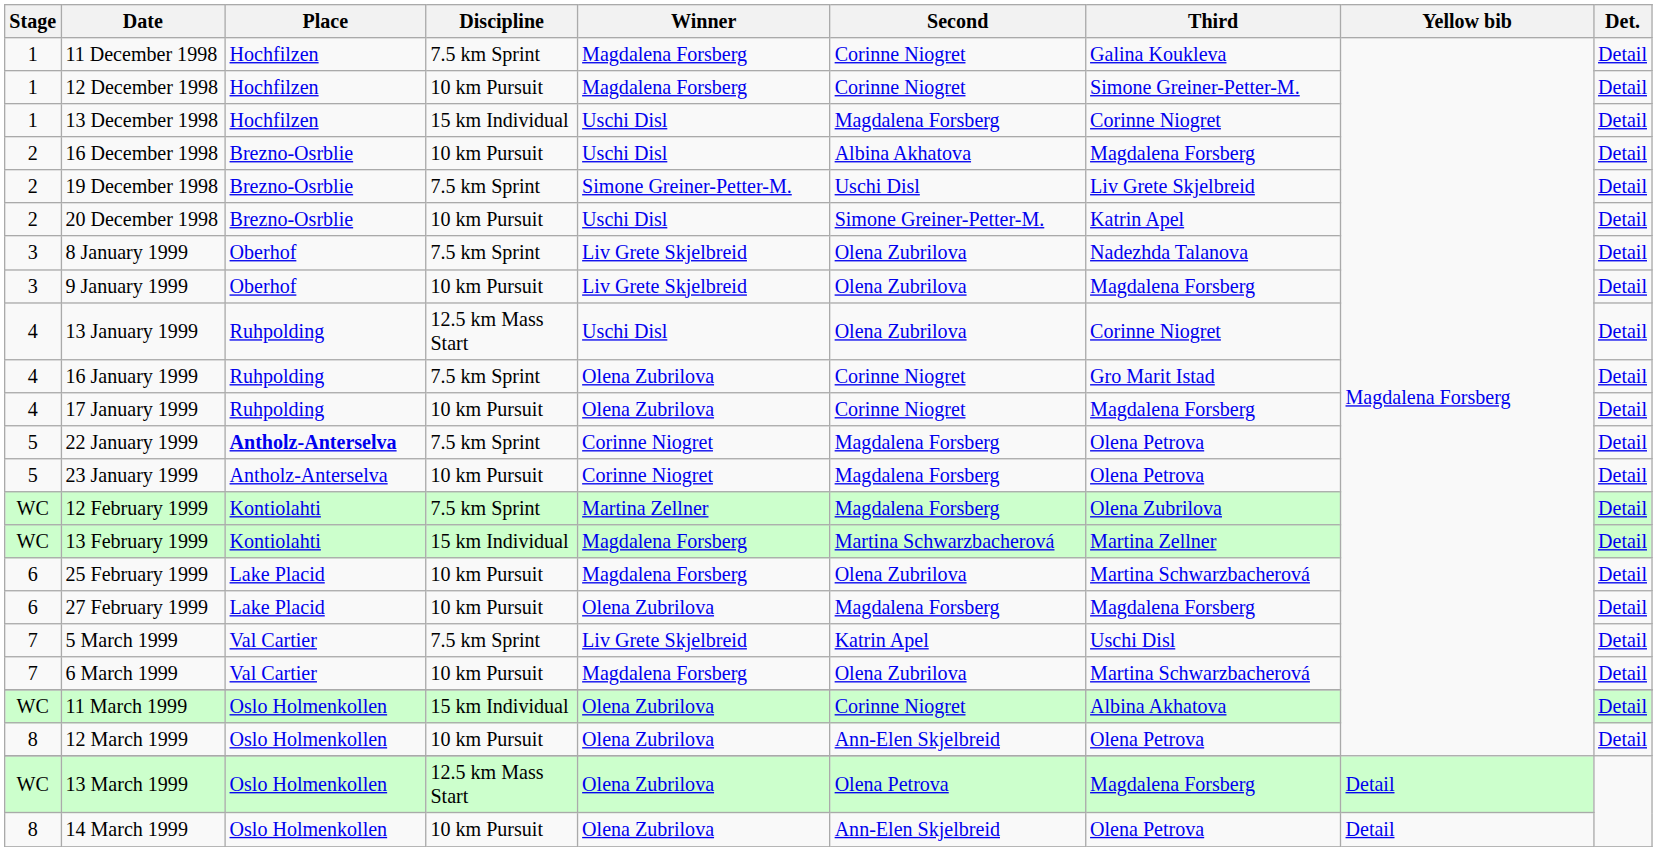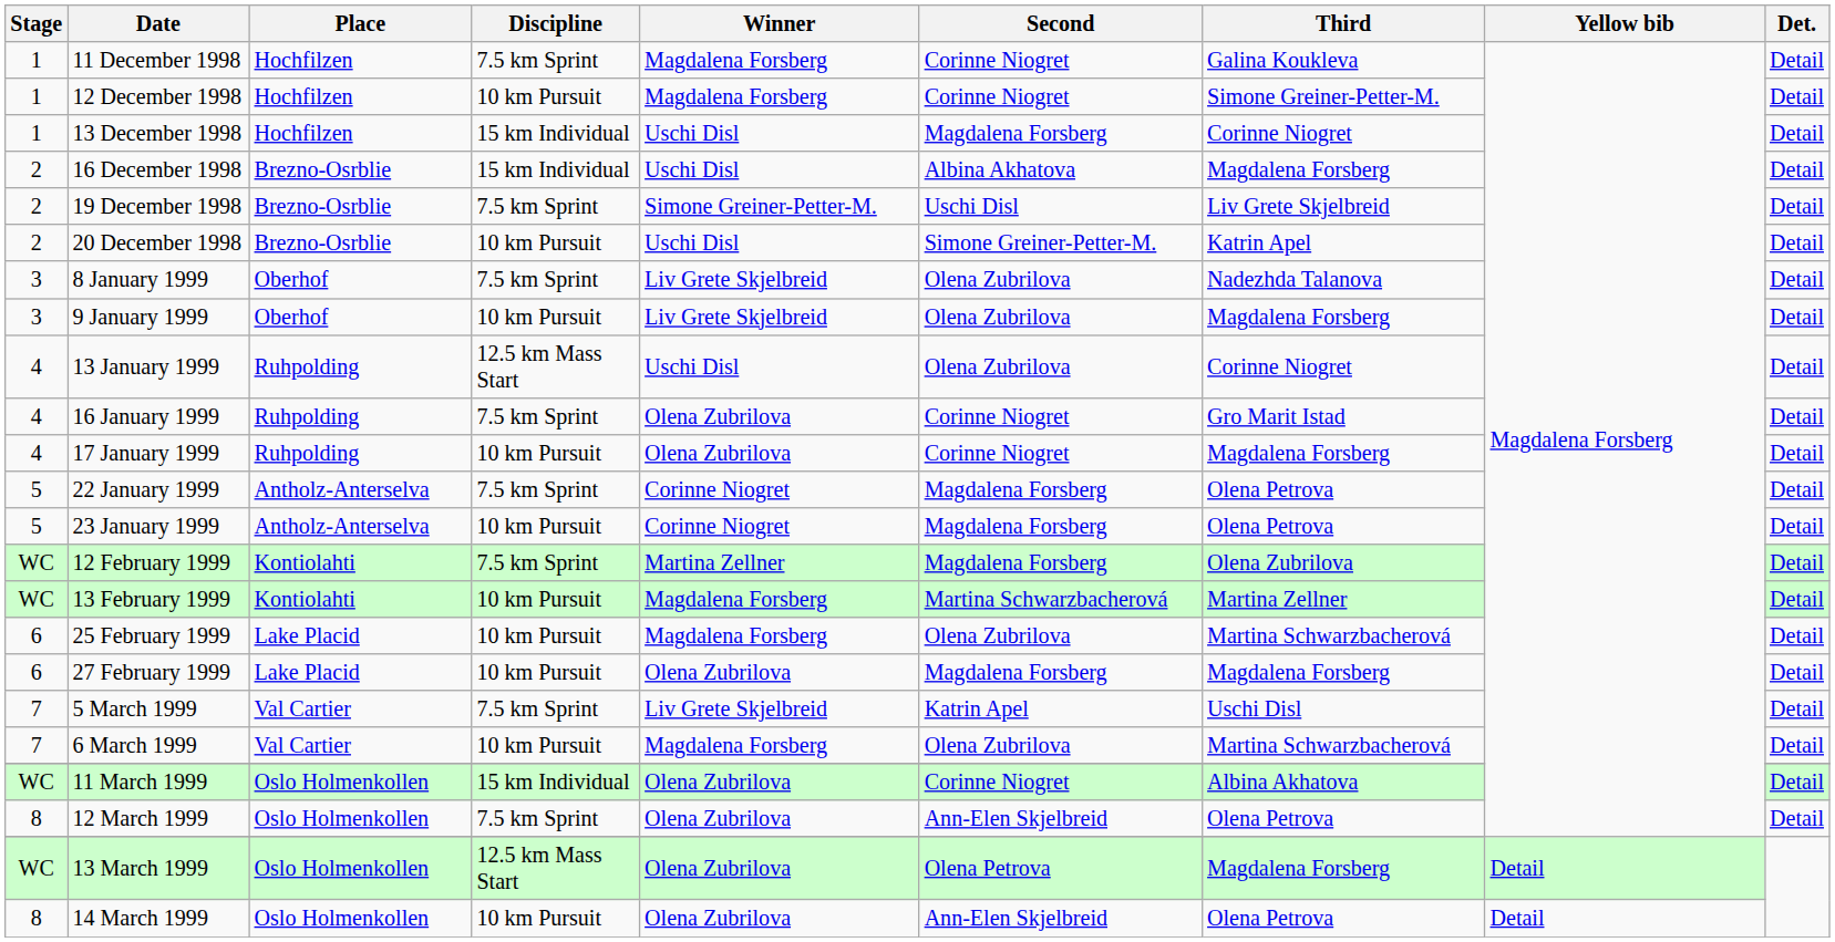 <table class="wikitable" style="font-size:95%;">
 <tr>
 <th width="10">Stage</th>
 <th width="120">Date</th>
 <th width="148">Place</th>
 <th width="110">Discipline</th>
 <th width="190">Winner</th>
 <th width="190">Second</th>
 <th width="190">Third</th>
 <th width="190">Yellow bib <br> </th>
 <th width="8">Det.</th>
 </tr>
 <tr>
 <td align=center>1</td>
 <td>11 December 1998</td>
 <td> <a href='#'>Hochfilzen</a></td>
 <td>7.5 km Sprint</td>
 <td> <a href='#'>Magdalena Forsberg</a></td>
 <td> <a href='#'>Corinne Niogret</a></td>
 <td> <a href='#'>Galina Koukleva</a></td>
 <td rowspan="23"> <a href='#'>Magdalena Forsberg</a></td>
 <td><a href='#'>Detail</a></td>
 </tr>
 <tr>
 <td align=center>1</td>
 <td>12 December 1998</td>
 <td> <a href='#'>Hochfilzen</a></td>
 <td>10 km Pursuit</td>
 <td> <a href='#'>Magdalena Forsberg</a></td>
 <td> <a href='#'>Corinne Niogret</a></td>
 <td> <a href='#'>Simone Greiner-Petter-M.</a></td>
 <td><a href='#'>Detail</a></td>
 </tr>
 <tr>
 <td align=center>1</td>
 <td>13 December 1998</td>
 <td> <a href='#'>Hochfilzen</a></td>
 <td>15 km Individual</td>
 <td> <a href='#'>Uschi Disl</a></td>
 <td> <a href='#'>Magdalena Forsberg</a></td>
 <td> <a href='#'>Corinne Niogret</a></td>
 <td><a href='#'>Detail</a></td>
 </tr>
 <tr>
 <td align=center>2</td>
 <td>16 December 1998</td>
 <td> <a href='#'>Brezno-Osrblie</a></td>
-<td>10 km Pursuit</td>
+<td>15 km Individual</td>
 <td> <a href='#'>Uschi Disl</a></td>
 <td> <a href='#'>Albina Akhatova</a></td>
 <td> <a href='#'>Magdalena Forsberg</a></td>
 <td><a href='#'>Detail</a></td>
 </tr>
 <tr>
 <td align=center>2</td>
 <td>19 December 1998</td>
 <td> <a href='#'>Brezno-Osrblie</a></td>
 <td>7.5 km Sprint</td>
 <td> <a href='#'>Simone Greiner-Petter-M.</a></td>
 <td> <a href='#'>Uschi Disl</a></td>
 <td> <a href='#'>Liv Grete Skjelbreid</a></td>
 <td><a href='#'>Detail</a></td>
 </tr>
 <tr>
 <td align=center>2</td>
 <td>20 December 1998</td>
 <td> <a href='#'>Brezno-Osrblie</a></td>
 <td>10 km Pursuit</td>
 <td> <a href='#'>Uschi Disl</a></td>
 <td> <a href='#'>Simone Greiner-Petter-M.</a></td>
 <td> <a href='#'>Katrin Apel</a></td>
 <td><a href='#'>Detail</a></td>
 </tr>
 <tr>
 <td align=center>3</td>
 <td>8 January 1999</td>
 <td> <a href='#'>Oberhof</a></td>
 <td>7.5 km Sprint</td>
 <td> <a href='#'>Liv Grete Skjelbreid</a></td>
 <td> <a href='#'>Olena Zubrilova</a></td>
 <td> <a href='#'>Nadezhda Talanova</a></td>
 <td><a href='#'>Detail</a></td>
 </tr>
 <tr>
 <td align=center>3</td>
 <td>9 January 1999</td>
 <td> <a href='#'>Oberhof</a></td>
 <td>10 km Pursuit</td>
 <td> <a href='#'>Liv Grete Skjelbreid</a></td>
 <td> <a href='#'>Olena Zubrilova</a></td>
 <td> <a href='#'>Magdalena Forsberg</a></td>
 <td><a href='#'>Detail</a></td>
 </tr>
 <tr>
 <td align=center>4</td>
 <td>13 January 1999</td>
 <td> <a href='#'>Ruhpolding</a></td>
 <td>12.5 km Mass Start</td>
 <td> <a href='#'>Uschi Disl</a></td>
 <td> <a href='#'>Olena Zubrilova</a></td>
 <td> <a href='#'>Corinne Niogret</a></td>
 <td><a href='#'>Detail</a></td>
 </tr>
 <tr>
 <td align=center>4</td>
 <td>16 January 1999</td>
 <td> <a href='#'>Ruhpolding</a></td>
 <td>7.5 km Sprint</td>
 <td> <a href='#'>Olena Zubrilova</a></td>
 <td> <a href='#'>Corinne Niogret</a></td>
 <td> <a href='#'>Gro Marit Istad</a></td>
 <td><a href='#'>Detail</a></td>
 </tr>
 <tr>
 <td align=center>4</td>
 <td>17 January 1999</td>
 <td> <a href='#'>Ruhpolding</a></td>
 <td>10 km Pursuit</td>
 <td> <a href='#'>Olena Zubrilova</a></td>
 <td> <a href='#'>Corinne Niogret</a></td>
 <td> <a href='#'>Magdalena Forsberg</a></td>
 <td><a href='#'>Detail</a></td>
 </tr>
 <tr>
 <td align=center>5</td>
 <td>22 January 1999</td>
-<td><strong> <a href='#'>Antholz-Anterselva</a></strong></td>
+<td> <a href='#'>Antholz-Anterselva</a></td>
 <td>7.5 km Sprint</td>
 <td> <a href='#'>Corinne Niogret</a></td>
 <td> <a href='#'>Magdalena Forsberg</a></td>
 <td> <a href='#'>Olena Petrova</a></td>
 <td><a href='#'>Detail</a></td>
 </tr>
 <tr>
 <td align=center>5</td>
 <td>23 January 1999</td>
 <td> <a href='#'>Antholz-Anterselva</a></td>
 <td>10 km Pursuit</td>
 <td> <a href='#'>Corinne Niogret</a></td>
 <td> <a href='#'>Magdalena Forsberg</a></td>
 <td> <a href='#'>Olena Petrova</a></td>
 <td><a href='#'>Detail</a></td>
 </tr>
 <tr style="background:#CCFFCC">
 <td align=center>WC</td>
 <td>12 February 1999</td>
 <td> <a href='#'>Kontiolahti</a></td>
 <td>7.5 km Sprint</td>
 <td> <a href='#'>Martina Zellner</a></td>
 <td> <a href='#'>Magdalena Forsberg</a></td>
 <td> <a href='#'>Olena Zubrilova</a></td>
 <td><a href='#'>Detail</a></td>
 </tr>
 <tr style="background:#CCFFCC">
 <td align=center>WC</td>
 <td>13 February 1999</td>
 <td> <a href='#'>Kontiolahti</a></td>
-<td>15 km Individual</td>
+<td>10 km Pursuit</td>
 <td> <a href='#'>Magdalena Forsberg</a></td>
 <td> <a href='#'>Martina Schwarzbacherová</a></td>
 <td> <a href='#'>Martina Zellner</a></td>
 <td><a href='#'>Detail</a></td>
 </tr>
 <tr>
 <td align=center>6</td>
 <td>25 February 1999</td>
 <td> <a href='#'>Lake Placid</a></td>
 <td>10 km Pursuit</td>
 <td> <a href='#'>Magdalena Forsberg</a></td>
 <td> <a href='#'>Olena Zubrilova</a></td>
 <td> <a href='#'>Martina Schwarzbacherová</a></td>
 <td><a href='#'>Detail</a></td>
 </tr>
 <tr>
 <td align=center>6</td>
 <td>27 February 1999</td>
 <td> <a href='#'>Lake Placid</a></td>
 <td>10 km Pursuit</td>
 <td> <a href='#'>Olena Zubrilova</a></td>
 <td> <a href='#'>Magdalena Forsberg</a></td>
 <td> <a href='#'>Magdalena Forsberg</a></td>
 <td><a href='#'>Detail</a></td>
 </tr>
 <tr>
 <td align=center>7</td>
 <td>5 March 1999</td>
 <td> <a href='#'>Val Cartier</a></td>
 <td>7.5 km Sprint</td>
 <td> <a href='#'>Liv Grete Skjelbreid</a></td>
 <td> <a href='#'>Katrin Apel</a></td>
 <td> <a href='#'>Uschi Disl</a></td>
 <td><a href='#'>Detail</a></td>
 </tr>
 <tr>
 <td align=center>7</td>
 <td>6 March 1999</td>
 <td> <a href='#'>Val Cartier</a></td>
 <td>10 km Pursuit</td>
 <td> <a href='#'>Magdalena Forsberg</a></td>
 <td> <a href='#'>Olena Zubrilova</a></td>
 <td> <a href='#'>Martina Schwarzbacherová</a></td>
 <td><a href='#'>Detail</a></td>
 </tr>
 <tr>
 </tr>
 <tr style="background:#CCFFCC">
 <td align=center>WC</td>
 <td>11 March 1999</td>
 <td> <a href='#'>Oslo Holmenkollen</a></td>
 <td>15 km Individual</td>
 <td> <a href='#'>Olena Zubrilova</a></td>
 <td> <a href='#'>Corinne Niogret</a></td>
 <td> <a href='#'>Albina Akhatova</a></td>
 <td><a href='#'>Detail</a></td>
 </tr>
 <tr>
 <td align=center>8</td>
 <td>12 March 1999</td>
 <td> <a href='#'>Oslo Holmenkollen</a></td>
-<td>10 km Pursuit</td>
+<td>7.5 km Sprint</td>
 <td> <a href='#'>Olena Zubrilova</a></td>
 <td> <a href='#'>Ann-Elen Skjelbreid</a></td>
 <td> <a href='#'>Olena Petrova</a></td>
 <td><a href='#'>Detail</a></td>
 </tr>
 <tr>
 </tr>
 <tr style="background:#CCFFCC">
 <td align=center>WC</td>
 <td>13 March 1999</td>
 <td> <a href='#'>Oslo Holmenkollen</a></td>
 <td>12.5 km Mass Start</td>
 <td> <a href='#'>Olena Zubrilova</a></td>
 <td> <a href='#'>Olena Petrova</a></td>
 <td> <a href='#'>Magdalena Forsberg</a></td>
 <td><a href='#'>Detail</a></td>
 </tr>
 <tr>
 <td align=center>8</td>
 <td>14 March 1999</td>
 <td> <a href='#'>Oslo Holmenkollen</a></td>
 <td>10 km Pursuit</td>
 <td> <a href='#'>Olena Zubrilova</a></td>
 <td> <a href='#'>Ann-Elen Skjelbreid</a></td>
 <td> <a href='#'>Olena Petrova</a></td>
 <td><a href='#'>Detail</a></td>
 </tr>
 </table>
